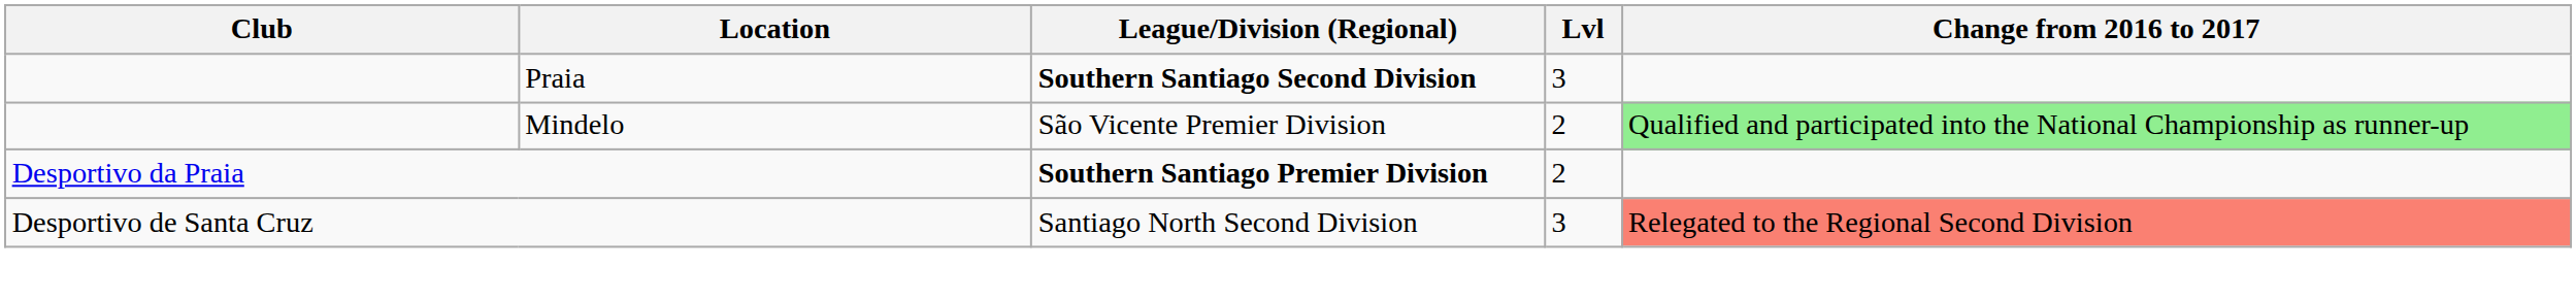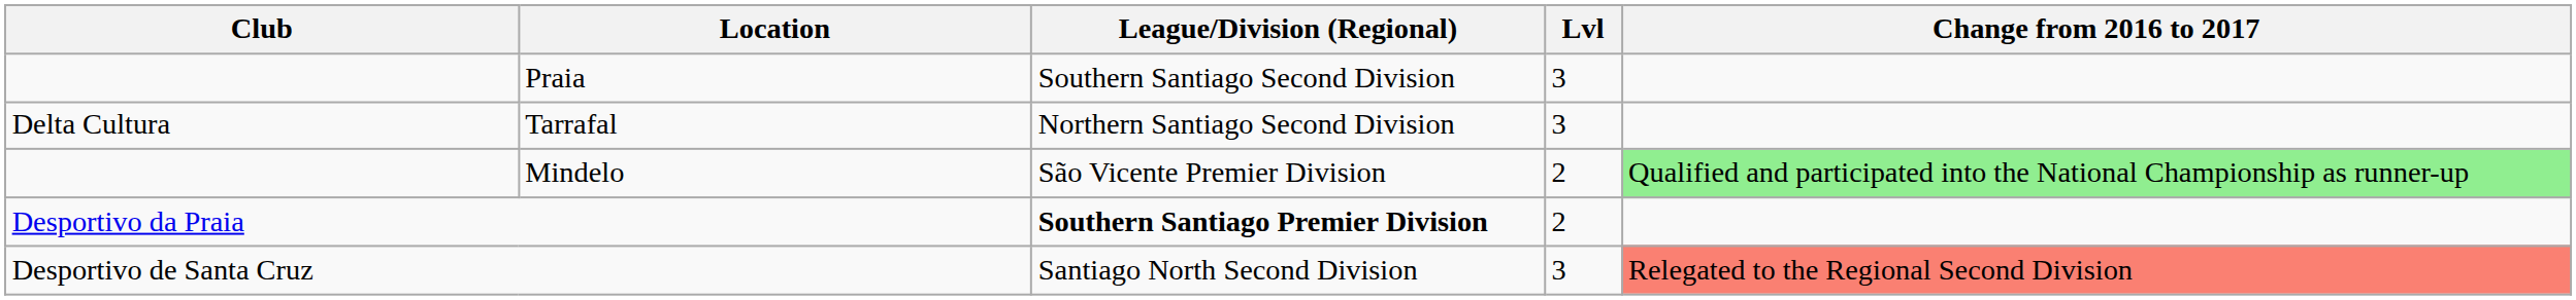 <table class="wikitable sortable" width=100% style="font-size:90%">
 <tr>
 <th width=20%>Club</th>
 <th width=20%>Location</th>
 <th width=20%>League/Division (Regional)</th>
 <th width=3%>Lvl</th>
 <th width=37%>Change from 2016 to 2017</th>
 </tr>
 <tr>
 <td></td>
 <td>Praia</td>
-<td><strong>Southern Santiago Second Division</strong></td>
+<td>Southern Santiago Second Division</td>
+<td>3</td>
+<td></td>
+</tr>
+<tr>
+<td>Delta Cultura</td>
+<td>Tarrafal</td>
+<td>Northern Santiago Second Division</td>
 <td>3</td>
 <td></td>
 </tr>
 <tr>
 <td></td>
 <td>Mindelo</td>
 <td>São Vicente Premier Division</td>
 <td>2</td>
 <td style="background:lightgreen">Qualified and participated into the National Championship as runner-up</td>
 </tr>
 <tr>
 <td colspan="2"><a href='#'>Desportivo da Praia</a></td>
 <td><strong>Southern Santiago Premier Division</strong></td>
 <td>2</td>
 <td></td>
 </tr>
 <tr>
 <td colspan="2">Desportivo de Santa Cruz</td>
 <td>Santiago North Second Division</td>
 <td>3</td>
 <td style="background:salmon">Relegated to the Regional Second Division</td>
 </tr>
 </table>
